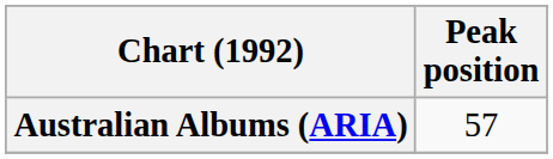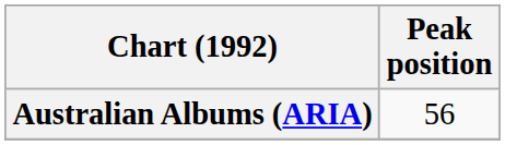 <table class="wikitable sortable plainrowheaders" style="text-align:center;">
 <tr>
 <th>Chart (1992)</th>
 <th>Peak<br>position</th>
 </tr>
 <tr>
 <th scope="row">Australian Albums (<a href='#'>ARIA</a>)</th>
-<td>57</td>
+<td>56</td>
 </tr>
 <tr>
 </tr>
 <tr>
 </tr>
 <tr>
 </tr>
 <tr>
 </tr>
 <tr>
 </tr>
 <tr>
 </tr>
 <tr>
 </tr>
 <tr>
 </tr>
 <tr>
 </tr>
 </table>
